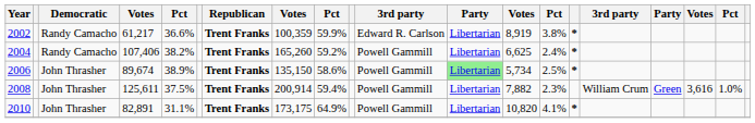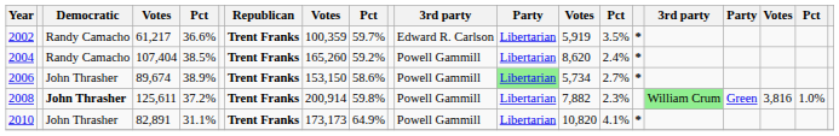 <table class="wikitable" style="margin:0.5em ; font-size:95%">
 <tr>
 <th>Year</th>
 <th></th>
 <th>Democratic</th>
 <th>Votes</th>
 <th>Pct</th>
 <th></th>
 <th>Republican</th>
 <th>Votes</th>
 <th>Pct</th>
 <th></th>
 <th>3rd party</th>
 <th>Party</th>
 <th>Votes</th>
 <th>Pct</th>
 <th></th>
 <th>3rd party</th>
 <th>Party</th>
 <th>Votes</th>
 <th>Pct</th>
 <th></th>
 </tr>
 <tr>
 <td><a href='#'>2002</a></td>
 <td></td>
 <td>Randy Camacho</td>
 <td>61,217</td>
 <td>36.6%</td>
 <td></td>
 <td><strong>Trent Franks</strong></td>
 <td>100,359</td>
-<td>59.9%</td>
+<td>59.7%</td>
 <td></td>
 <td>Edward R. Carlson</td>
 <td><a href='#'>Libertarian</a></td>
-<td>8,919</td>
-<td>3.8%</td>
+<td>5,919</td>
+<td>3.5%</td>
 <td><strong>*</strong></td>
 <td></td>
 <td></td>
 <td></td>
 <td></td>
 <td></td>
 </tr>
 <tr>
 <td><a href='#'>2004</a></td>
 <td></td>
 <td>Randy Camacho</td>
-<td>107,406</td>
-<td>38.2%</td>
+<td>107,404</td>
+<td>38.5%</td>
 <td></td>
 <td><strong>Trent Franks</strong></td>
 <td>165,260</td>
 <td>59.2%</td>
 <td></td>
 <td>Powell Gammill</td>
 <td><a href='#'>Libertarian</a></td>
-<td>6,625</td>
+<td>8,620</td>
 <td>2.4%</td>
 <td><strong>*</strong></td>
 <td></td>
 <td></td>
 <td></td>
 <td></td>
 <td></td>
 </tr>
 <tr>
 <td><a href='#'>2006</a></td>
 <td></td>
 <td>John Thrasher</td>
 <td>89,674</td>
 <td>38.9%</td>
 <td></td>
 <td><strong>Trent Franks</strong></td>
-<td>135,150</td>
+<td>153,150</td>
 <td>58.6%</td>
 <td></td>
 <td>Powell Gammill</td>
 <td style="background: lightgreen;"><a href='#'>Libertarian</a></td>
 <td>5,734</td>
-<td>2.5%</td>
+<td>2.7%</td>
 <td><strong>*</strong></td>
 <td></td>
 <td></td>
 <td></td>
 <td></td>
 <td></td>
 </tr>
 <tr>
 <td><a href='#'>2008</a></td>
 <td></td>
-<td>John Thrasher</td>
+<td><strong>John Thrasher</strong></td>
 <td>125,611</td>
-<td>37.5%</td>
+<td>37.2%</td>
 <td></td>
 <td><strong>Trent Franks</strong></td>
 <td>200,914</td>
-<td>59.4%</td>
+<td>59.8%</td>
 <td></td>
 <td>Powell Gammill</td>
 <td><a href='#'>Libertarian</a></td>
 <td>7,882</td>
 <td>2.3%</td>
 <td></td>
-<td>William Crum</td>
+<td style="background: lightgreen;">William Crum</td>
 <td><a href='#'>Green</a></td>
-<td>3,616</td>
+<td>3,816</td>
 <td>1.0%</td>
 <td></td>
 </tr>
 <tr>
 <td><a href='#'>2010</a></td>
 <td></td>
 <td>John Thrasher</td>
 <td>82,891</td>
 <td>31.1%</td>
 <td></td>
 <td><strong>Trent Franks</strong></td>
-<td>173,175</td>
+<td>173,173</td>
 <td>64.9%</td>
 <td></td>
 <td>Powell Gammill</td>
 <td><a href='#'>Libertarian</a></td>
 <td>10,820</td>
 <td>4.1%</td>
 <td><strong>*</strong></td>
 <td></td>
 <td></td>
 <td></td>
 <td></td>
 <td></td>
 </tr>
 <tr>
 </tr>
 </table>
